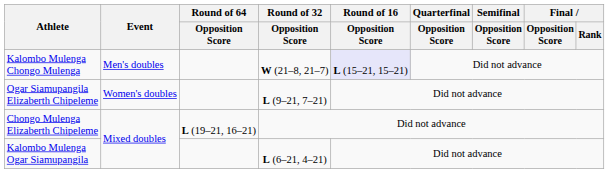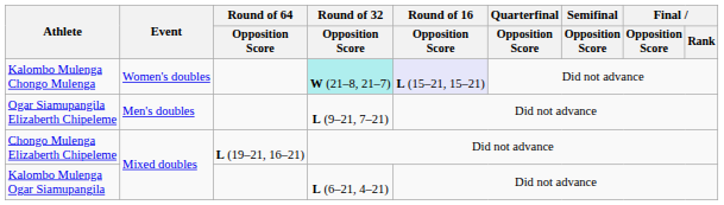 <table class=wikitable style="font-size:90%">
 <tr>
 <th rowspan=2>Athlete</th>
 <th rowspan=2>Event</th>
 <th>Round of 64</th>
 <th>Round of 32</th>
 <th>Round of 16</th>
 <th>Quarterfinal</th>
 <th>Semifinal</th>
 <th colspan=2>Final / </th>
 </tr>
 <tr style="font-size:95%">
 <th>Opposition<br>Score</th>
 <th>Opposition<br>Score</th>
 <th>Opposition<br>Score</th>
 <th>Opposition<br>Score</th>
 <th>Opposition<br>Score</th>
 <th>Opposition<br>Score</th>
 <th>Rank</th>
 </tr>
 <tr align=center>
 <td align=left><a href='#'>Kalombo Mulenga</a><br><a href='#'>Chongo Mulenga</a></td>
-<td align=left><a href='#'>Men's doubles</a></td>
+<td align=left><a href='#'>Women's doubles</a></td>
 <td></td>
-<td><br><strong>W</strong> (21–8, 21–7)</td>
+<td style="background: paleturquoise;"><br><strong>W</strong> (21–8, 21–7)</td>
 <td style="background: lavender;"><br><strong>L</strong> (15–21, 15–21)</td>
 <td colspan="4">Did not advance</td>
 </tr>
 <tr align=center>
 <td align=left><a href='#'>Ogar Siamupangila</a><br><a href='#'>Elizaberth Chipeleme</a></td>
-<td align=left><a href='#'>Women's doubles</a></td>
+<td align=left><a href='#'>Men's doubles</a></td>
 <td></td>
 <td><br><strong>L</strong> (9–21, 7–21)</td>
 <td colspan="5">Did not advance</td>
 </tr>
 <tr align=center>
 <td align=left><a href='#'>Chongo Mulenga</a><br><a href='#'>Elizaberth Chipeleme</a></td>
 <td align=left rowspan=2><a href='#'>Mixed doubles</a></td>
 <td><br><strong>L</strong> (19–21, 16–21)</td>
 <td colspan="6">Did not advance</td>
 </tr>
 <tr align=center>
 <td align=left><a href='#'>Kalombo Mulenga</a><br><a href='#'>Ogar Siamupangila</a></td>
 <td></td>
 <td><br><strong>L</strong> (6–21, 4–21)</td>
 <td colspan="5">Did not advance</td>
 </tr>
 </table>
